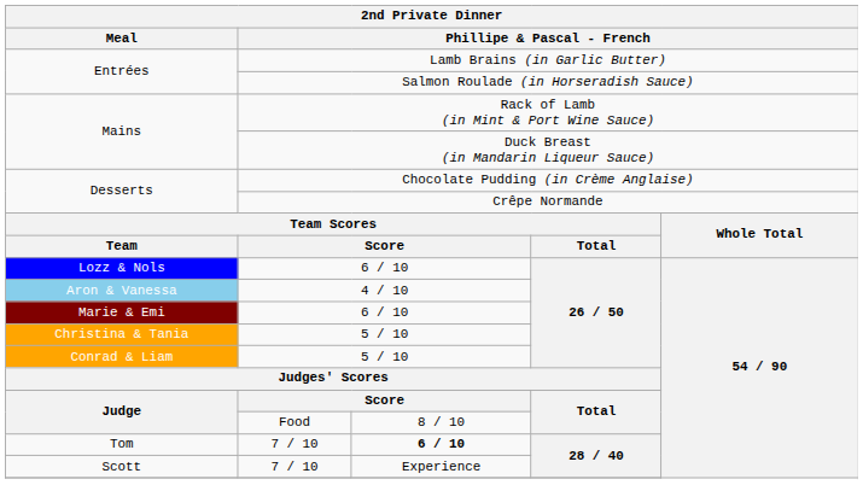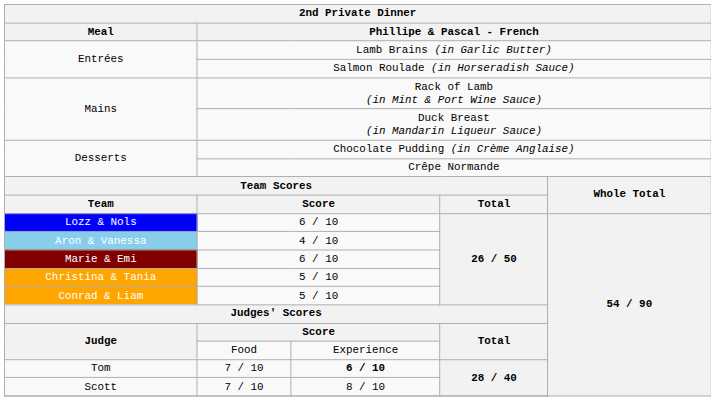 <table class="wikitable plainrowheaders" style="text-align:center; font-size:90%; width:65em;">
 <tr>
 <th colspan="5" >2nd Private Dinner</th>
 </tr>
 <tr>
 <th style="width:15%;">Meal</th>
 <th colspan="4" style="width:40%;">Phillipe & Pascal - French</th>
 </tr>
 <tr>
 <td rowspan="2">Entrées</td>
 <td colspan="4">Lamb Brains <em>(in Garlic Butter)</em></td>
 </tr>
 <tr>
 <td colspan="4">Salmon Roulade <em>(in Horseradish Sauce)</em></td>
 </tr>
 <tr>
 <td rowspan="2">Mains</td>
 <td colspan="4">Rack of Lamb<br><em>(in Mint & Port Wine Sauce)</em></td>
 </tr>
 <tr>
 <td colspan="4">Duck Breast<br><em>(in Mandarin Liqueur Sauce)</em></td>
 </tr>
 <tr>
 <td rowspan="2">Desserts</td>
 <td colspan="4">Chocolate Pudding <em>(in Crème Anglaise)</em></td>
 </tr>
 <tr>
 <td colspan="4">Crêpe Normande</td>
 </tr>
 <tr>
 <th colspan="4" >Team Scores</th>
 <th rowspan="2">Whole Total</th>
 </tr>
 <tr>
 <th>Team</th>
 <th colspan="2">Score</th>
 <th>Total</th>
 </tr>
 <tr>
 <td style="background:blue; color:white;">Lozz & Nols</td>
 <td colspan="2">6 / 10</td>
 <th rowspan="5">26 / 50</th>
 <th rowspan="11">54 / 90</th>
 </tr>
 <tr>
 <td style="background:skyblue; color:white;">Aron & Vanessa</td>
 <td colspan="2">4 / 10</td>
 </tr>
 <tr>
 <td style="background:maroon; color:white;">Marie & Emi</td>
 <td colspan="2">6 / 10</td>
 </tr>
 <tr>
 <td style="background:orange; color:white;">Christina & Tania</td>
 <td colspan="2">5 / 10</td>
 </tr>
 <tr>
 <td style="background:orange; color:white;">Conrad & Liam</td>
 <td colspan="2">5 / 10</td>
 </tr>
 <tr>
 <th colspan="4" >Judges' Scores</th>
 </tr>
 <tr>
 <th rowspan="2">Judge</th>
 <th colspan="2">Score</th>
 <th rowspan="2">Total</th>
 </tr>
 <tr>
 <td>Food</td>
-<td>8 / 10</td>
+<td>Experience</td>
 </tr>
 <tr>
 <td>Tom</td>
 <td>7 / 10</td>
 <td><strong>6 / 10</strong></td>
 <th rowspan="2">28 / 40</th>
 </tr>
 <tr>
 <td>Scott</td>
 <td>7 / 10</td>
-<td>Experience</td>
+<td>8 / 10</td>
 </tr>
 <tr>
 </tr>
 </table>
